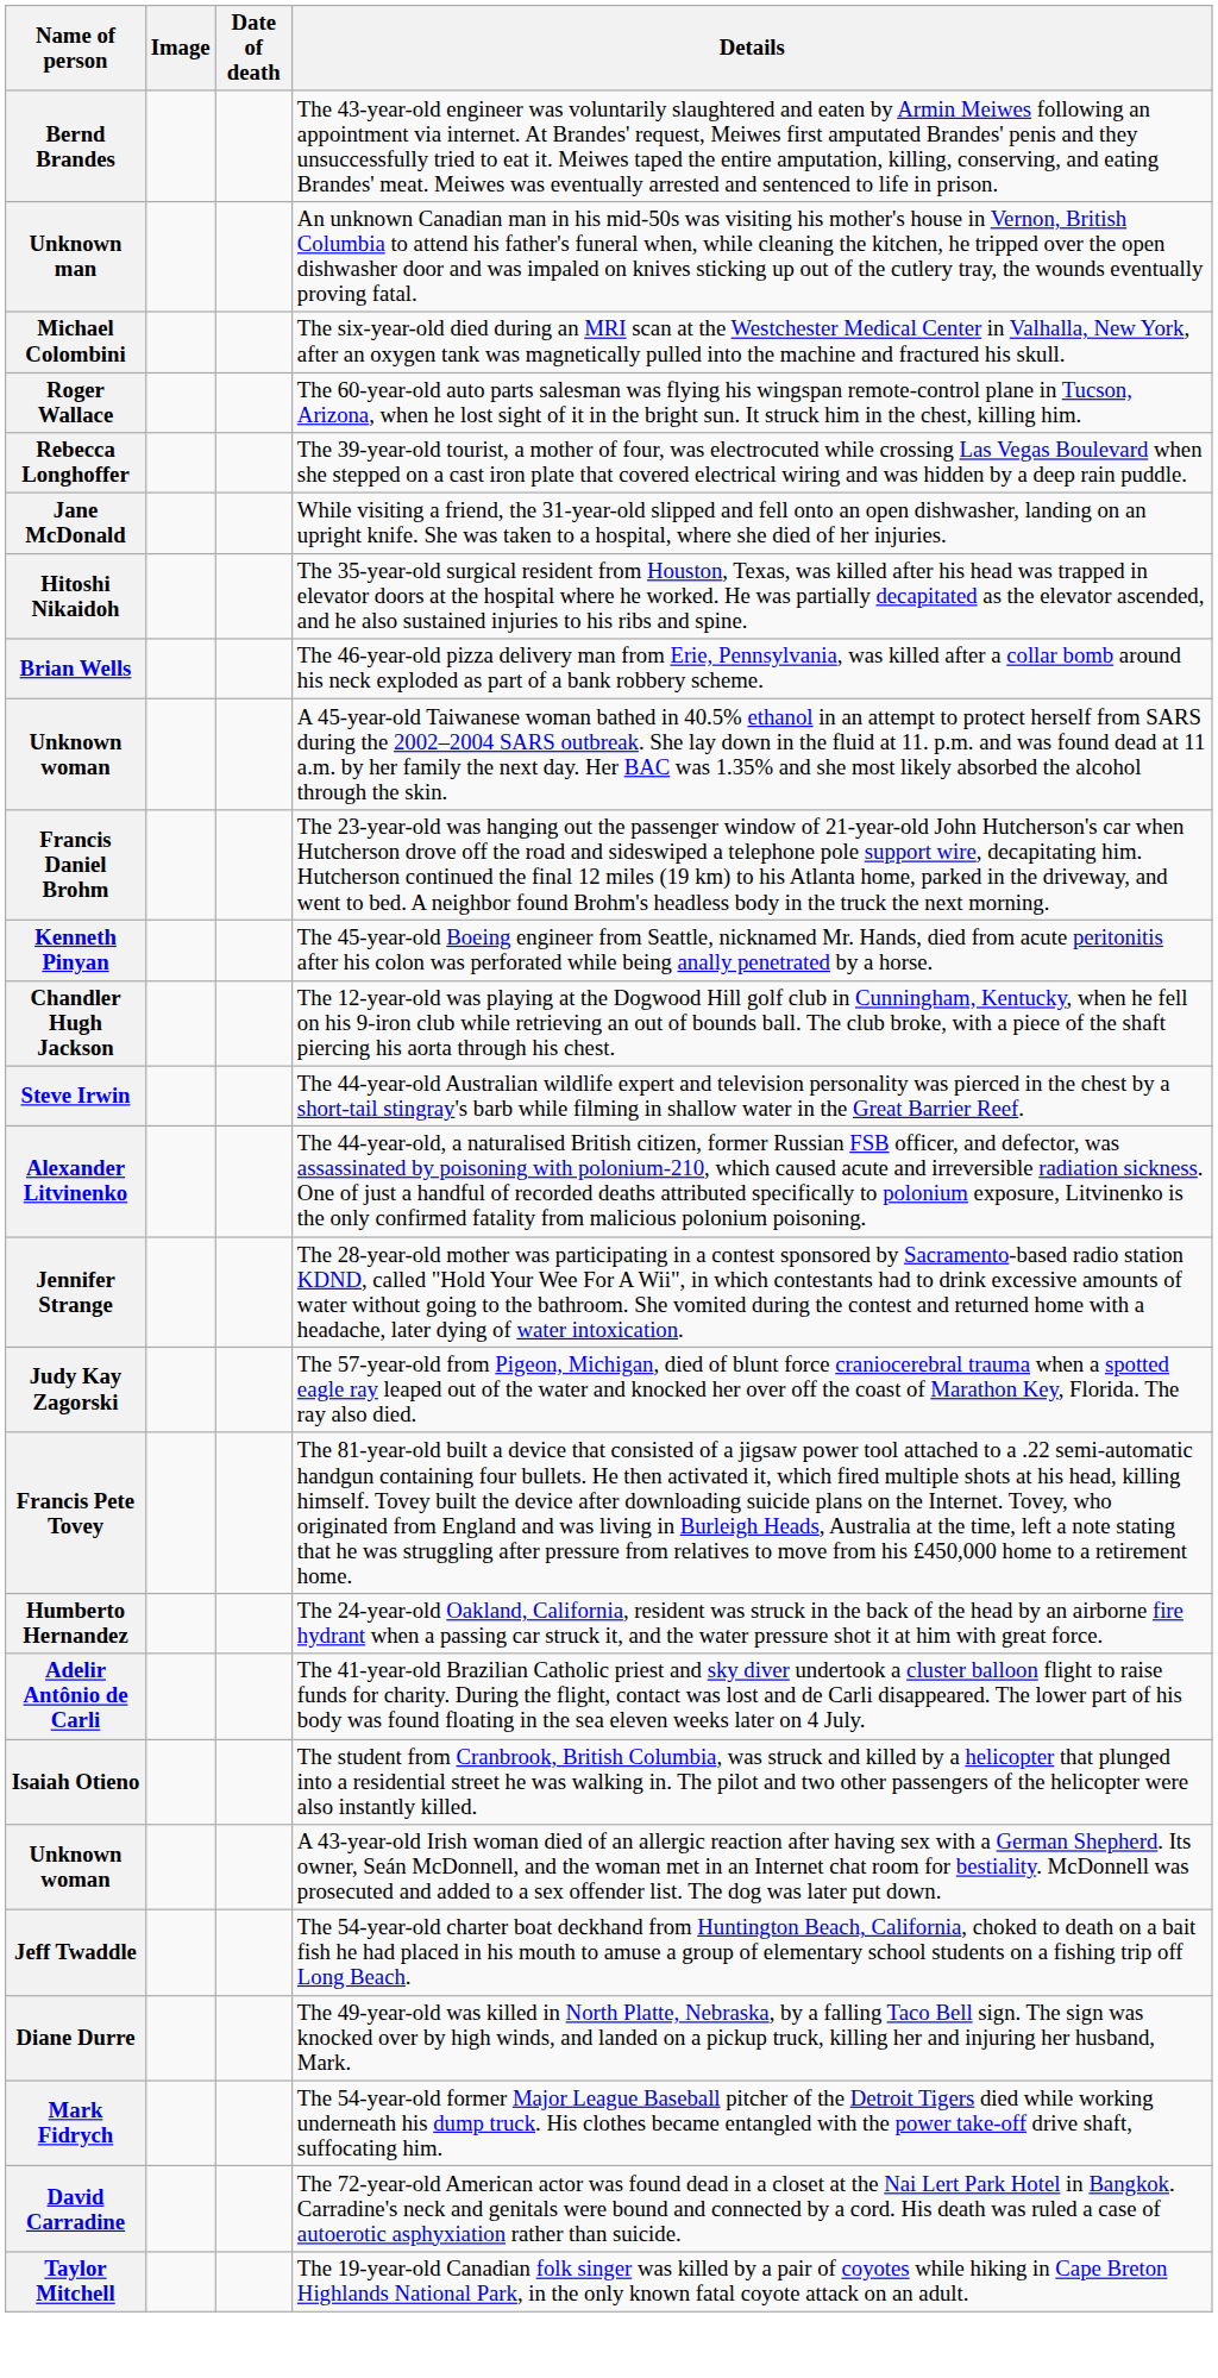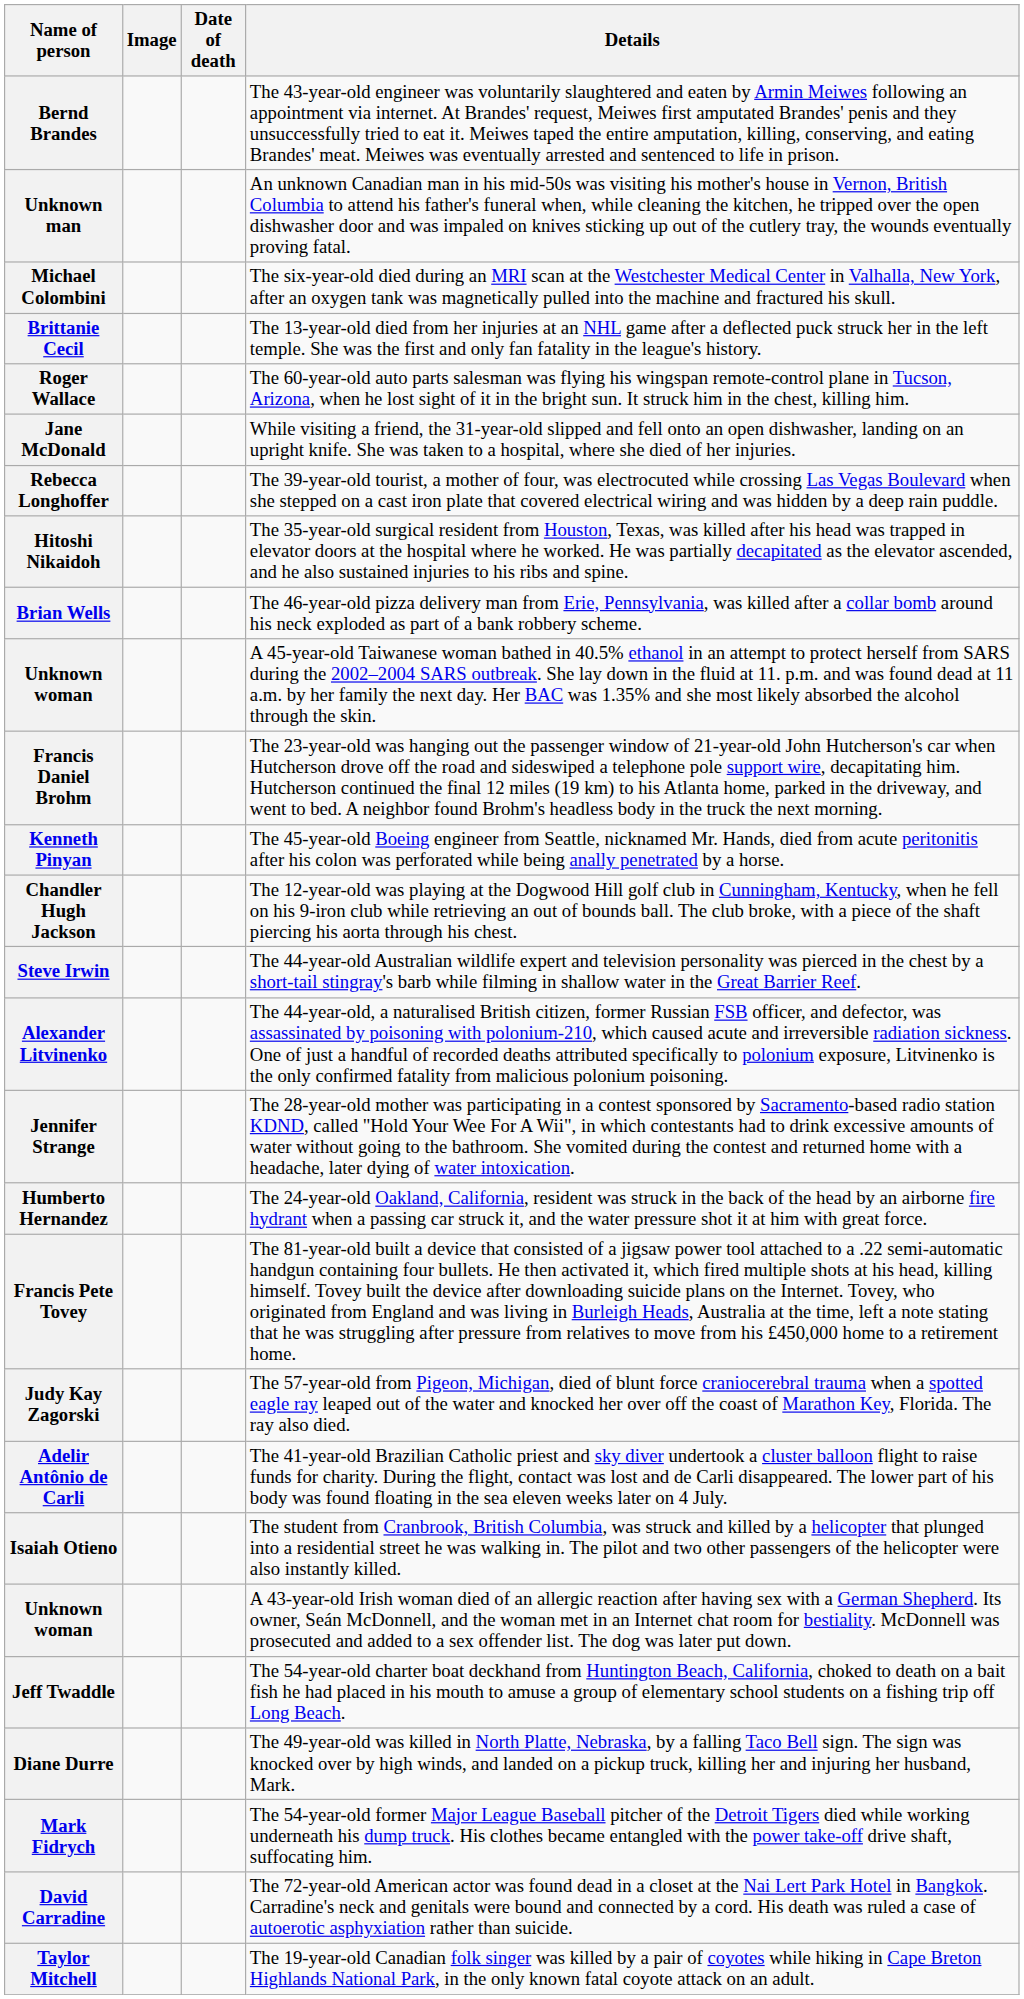 <table class="wikitable">
 <tr>
 <th scope="col">Name of person</th>
 <th scope="col">Image</th>
 <th scope="col">Date of death</th>
 <th scope="col">Details</th>
 </tr>
 <tr>
 <th scope="row">Bernd Brandes</th>
 <td></td>
 <td></td>
 <td>The 43-year-old engineer was voluntarily slaughtered and eaten by <a href='#'>Armin Meiwes</a> following an appointment via internet. At Brandes' request, Meiwes first amputated Brandes' penis and they unsuccessfully tried to eat it. Meiwes taped the entire amputation, killing, conserving, and eating Brandes' meat. Meiwes was eventually arrested and sentenced to life in prison.</td>
 </tr>
 <tr>
 <th>Unknown man</th>
 <td></td>
 <td></td>
 <td>An unknown Canadian man in his mid-50s was visiting his mother's house in <a href='#'>Vernon, British Columbia</a> to attend his father's funeral when, while cleaning the kitchen, he tripped over the open dishwasher door and was impaled on knives sticking up out of the cutlery tray, the wounds eventually proving fatal.</td>
 </tr>
 <tr>
 <th scope="row">Michael Colombini</th>
 <td></td>
 <td></td>
 <td>The six-year-old died during an <a href='#'>MRI</a> scan at the <a href='#'>Westchester Medical Center</a> in <a href='#'>Valhalla, New York</a>, after an oxygen tank was magnetically pulled into the machine and fractured his skull.</td>
 </tr>
 <tr>
+<th><a href='#'>Brittanie Cecil</a></th>
+<td></td>
+<td></td>
+<td>The 13-year-old died from her injuries at an <a href='#'>NHL</a> game after a deflected puck struck her in the left temple. She was the first and only fan fatality in the league's history.</td>
+</tr>
+<tr>
 <th scope="row">Roger Wallace</th>
 <td></td>
 <td></td>
 <td>The 60-year-old auto parts salesman was flying his  wingspan remote-control plane in <a href='#'>Tucson, Arizona</a>, when he lost sight of it in the bright sun. It struck him in the chest, killing him.</td>
 </tr>
 <tr>
+<th scope="row">Jane McDonald</th>
+<td></td>
+<td></td>
+<td>While visiting a friend, the 31-year-old slipped and fell onto an open dishwasher, landing on an upright knife. She was taken to a hospital, where she died of her injuries.</td>
+</tr>
+<tr>
 <th scope="row">Rebecca Longhoffer</th>
 <td></td>
 <td></td>
 <td>The 39-year-old tourist, a mother of four, was electrocuted while crossing <a href='#'>Las Vegas Boulevard</a> when she stepped on a cast iron plate that covered electrical wiring and was hidden by a deep rain puddle.</td>
-</tr>
-<tr>
-<th scope="row">Jane McDonald</th>
-<td></td>
-<td></td>
-<td>While visiting a friend, the 31-year-old slipped and fell onto an open dishwasher, landing on an upright knife. She was taken to a hospital, where she died of her injuries.</td>
 </tr>
 <tr>
 <th scope="row">Hitoshi Nikaidoh</th>
 <td></td>
 <td></td>
 <td>The 35-year-old surgical resident from <a href='#'>Houston</a>, Texas, was killed after his head was trapped in elevator doors at the hospital where he worked. He was partially <a href='#'>decapitated</a> as the elevator ascended, and he also sustained injuries to his ribs and spine.</td>
 </tr>
 <tr>
 <th scope="row"><a href='#'>Brian Wells</a></th>
 <td></td>
 <td></td>
 <td>The 46-year-old pizza delivery man from <a href='#'>Erie, Pennsylvania</a>, was killed after a <a href='#'>collar bomb</a> around his neck exploded as part of a bank robbery scheme.</td>
 </tr>
 <tr>
 <th>Unknown woman</th>
 <td></td>
 <td></td>
 <td>A 45-year-old Taiwanese woman bathed in 40.5% <a href='#'>ethanol</a> in an attempt to protect herself from SARS during the <a href='#'>2002–2004 SARS outbreak</a>. She lay down in the fluid at 11. p.m. and was found dead at 11 a.m. by her family the next day. Her <a href='#'>BAC</a> was 1.35% and she most likely absorbed the alcohol through the skin.</td>
 </tr>
 <tr>
 <th scope="row">Francis Daniel Brohm</th>
 <td></td>
 <td></td>
 <td>The 23-year-old was hanging out the passenger window of 21-year-old John Hutcherson's car when Hutcherson drove off the road and sideswiped a telephone pole <a href='#'>support wire</a>, decapitating him. Hutcherson continued the final 12 miles (19 km) to his Atlanta home, parked in the driveway, and went to bed. A neighbor found Brohm's headless body in the truck the next morning.</td>
 </tr>
 <tr>
 <th scope="row"><a href='#'>Kenneth Pinyan</a></th>
 <td></td>
 <td></td>
 <td>The 45-year-old <a href='#'>Boeing</a> engineer from Seattle, nicknamed Mr. Hands, died from acute <a href='#'>peritonitis</a> after his colon was perforated while being <a href='#'>anally penetrated</a> by a horse.</td>
 </tr>
 <tr>
 <th scope="row">Chandler Hugh Jackson</th>
 <td></td>
 <td></td>
 <td>The 12-year-old was playing at the Dogwood Hill golf club in <a href='#'>Cunningham, Kentucky</a>, when he fell on his 9-iron club while retrieving an out of bounds ball. The club broke, with a piece of the shaft piercing his aorta through his chest.</td>
 </tr>
 <tr>
 <th scope="row"><a href='#'>Steve Irwin</a></th>
 <td></td>
 <td></td>
 <td>The 44-year-old Australian wildlife expert and television personality was pierced in the chest by a <a href='#'>short-tail stingray</a>'s barb while filming in shallow water in the <a href='#'>Great Barrier Reef</a>.</td>
 </tr>
 <tr>
 <th scope="row"><a href='#'>Alexander Litvinenko</a></th>
 <td></td>
 <td></td>
 <td>The 44-year-old, a naturalised British citizen, former Russian <a href='#'>FSB</a> officer, and defector, was <a href='#'>assassinated by poisoning with polonium-210</a>, which caused acute and irreversible <a href='#'>radiation sickness</a>. One of just a handful of recorded deaths attributed specifically to <a href='#'>polonium</a> exposure, Litvinenko is the only confirmed fatality from malicious polonium poisoning.</td>
 </tr>
 <tr>
 <th>Jennifer Strange</th>
 <td></td>
 <td></td>
 <td>The 28-year-old mother was participating in a contest sponsored by <a href='#'>Sacramento</a>-based radio station <a href='#'>KDND</a>, called "Hold Your Wee For A Wii", in which contestants had to drink excessive amounts of water without going to the bathroom. She vomited during the contest and returned home with a headache, later dying of <a href='#'>water intoxication</a>.</td>
 </tr>
 <tr>
-<th scope="row">Judy Kay Zagorski</th>
+<th scope="row">Humberto Hernandez</th>
 <td></td>
 <td></td>
-<td>The 57-year-old from <a href='#'>Pigeon, Michigan</a>, died of blunt force <a href='#'>craniocerebral trauma</a> when a  <a href='#'>spotted eagle ray</a> leaped out of the water and knocked her over off the coast of <a href='#'>Marathon Key</a>, Florida. The ray also died.</td>
+<td>The 24-year-old <a href='#'>Oakland, California</a>, resident was struck in the back of the head by an airborne <a href='#'>fire hydrant</a> when a passing car struck it, and the water pressure shot it at him with great force.</td>
 </tr>
 <tr>
 <th scope="row">Francis Pete Tovey</th>
 <td></td>
 <td></td>
 <td>The 81-year-old built a device that consisted of a jigsaw power tool attached to a .22 semi-automatic handgun containing four bullets. He then activated it, which fired multiple shots at his head, killing himself. Tovey built the device after downloading suicide plans on the Internet. Tovey, who originated from England and was living in <a href='#'>Burleigh Heads</a>, Australia at the time, left a note stating that he was struggling after pressure from relatives to move from his £450,000 home to a retirement home.</td>
 </tr>
 <tr>
-<th scope="row">Humberto Hernandez</th>
+<th scope="row">Judy Kay Zagorski</th>
 <td></td>
 <td></td>
-<td>The 24-year-old <a href='#'>Oakland, California</a>, resident was struck in the back of the head by an airborne <a href='#'>fire hydrant</a> when a passing car struck it, and the water pressure shot it at him with great force.</td>
+<td>The 57-year-old from <a href='#'>Pigeon, Michigan</a>, died of blunt force <a href='#'>craniocerebral trauma</a> when a  <a href='#'>spotted eagle ray</a> leaped out of the water and knocked her over off the coast of <a href='#'>Marathon Key</a>, Florida. The ray also died.</td>
 </tr>
 <tr>
 <th scope="row"><a href='#'>Adelir Antônio de Carli</a></th>
 <td></td>
 <td></td>
 <td>The 41-year-old Brazilian Catholic priest and <a href='#'>sky diver</a> undertook a <a href='#'>cluster balloon</a> flight to raise funds for charity. During the flight, contact was lost and de Carli disappeared. The lower part of his body was found floating in the sea eleven weeks later on 4 July.</td>
 </tr>
 <tr>
 <th scope="row">Isaiah Otieno</th>
 <td></td>
 <td></td>
 <td>The student from <a href='#'>Cranbrook, British Columbia</a>, was struck and killed by a <a href='#'>helicopter</a> that plunged into a residential street he was walking in. The pilot and two other passengers of the helicopter were also instantly killed.</td>
 </tr>
 <tr>
 <th scope="row">Unknown woman</th>
 <td></td>
 <td></td>
 <td>A 43-year-old Irish woman died of an allergic reaction after having sex with a <a href='#'>German Shepherd</a>. Its owner, Seán McDonnell, and the woman met in an Internet chat room for <a href='#'>bestiality</a>. McDonnell was prosecuted and added to a sex offender list. The dog was later put down.</td>
 </tr>
 <tr>
 <th>Jeff Twaddle</th>
 <td></td>
 <td></td>
 <td>The 54-year-old charter boat deckhand from <a href='#'>Huntington Beach, California</a>, choked to death on a bait fish he had placed in his mouth to amuse a group of elementary school students on a fishing trip off <a href='#'>Long Beach</a>.</td>
 </tr>
 <tr>
 <th scope="row">Diane Durre</th>
 <td></td>
 <td></td>
 <td>The 49-year-old was killed in <a href='#'>North Platte, Nebraska</a>, by a falling <a href='#'>Taco Bell</a> sign. The sign was knocked over by high winds, and landed on a pickup truck, killing her and injuring her husband, Mark.</td>
 </tr>
 <tr>
 <th scope="row"><a href='#'>Mark Fidrych</a></th>
 <td></td>
 <td></td>
 <td>The 54-year-old former <a href='#'>Major League Baseball</a> pitcher of the <a href='#'>Detroit Tigers</a> died while working underneath his <a href='#'>dump truck</a>. His clothes became entangled with the <a href='#'>power take-off</a> drive shaft, suffocating him.</td>
 </tr>
 <tr>
 <th><a href='#'>David Carradine</a></th>
 <td></td>
 <td></td>
 <td>The 72-year-old American actor was found dead in a closet at the <a href='#'>Nai Lert Park Hotel</a> in <a href='#'>Bangkok</a>. Carradine's neck and genitals were bound and connected by a cord. His death was ruled a case of <a href='#'>autoerotic asphyxiation</a> rather than suicide.</td>
 </tr>
 <tr>
 <th scope="row"><a href='#'>Taylor Mitchell</a></th>
 <td></td>
 <td></td>
 <td>The 19-year-old Canadian <a href='#'>folk singer</a> was killed by a pair of <a href='#'>coyotes</a> while hiking in <a href='#'>Cape Breton Highlands National Park</a>, in the only known fatal coyote attack on an adult.</td>
 </tr>
 </table>
